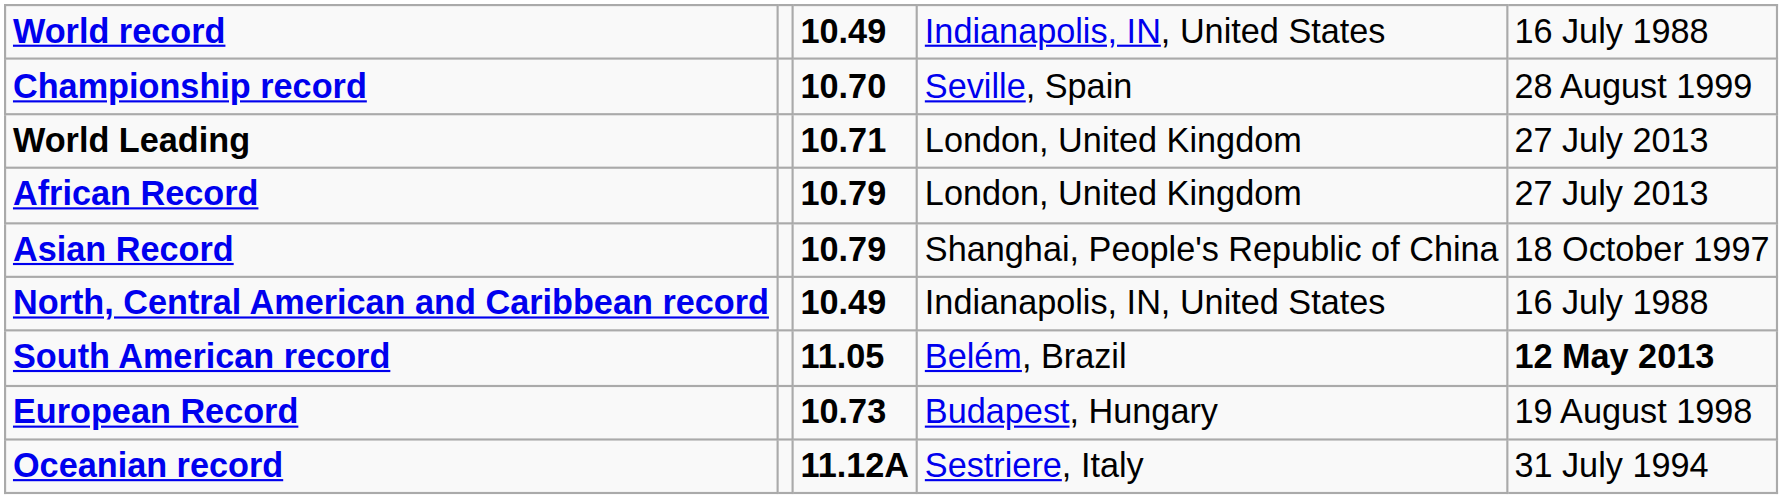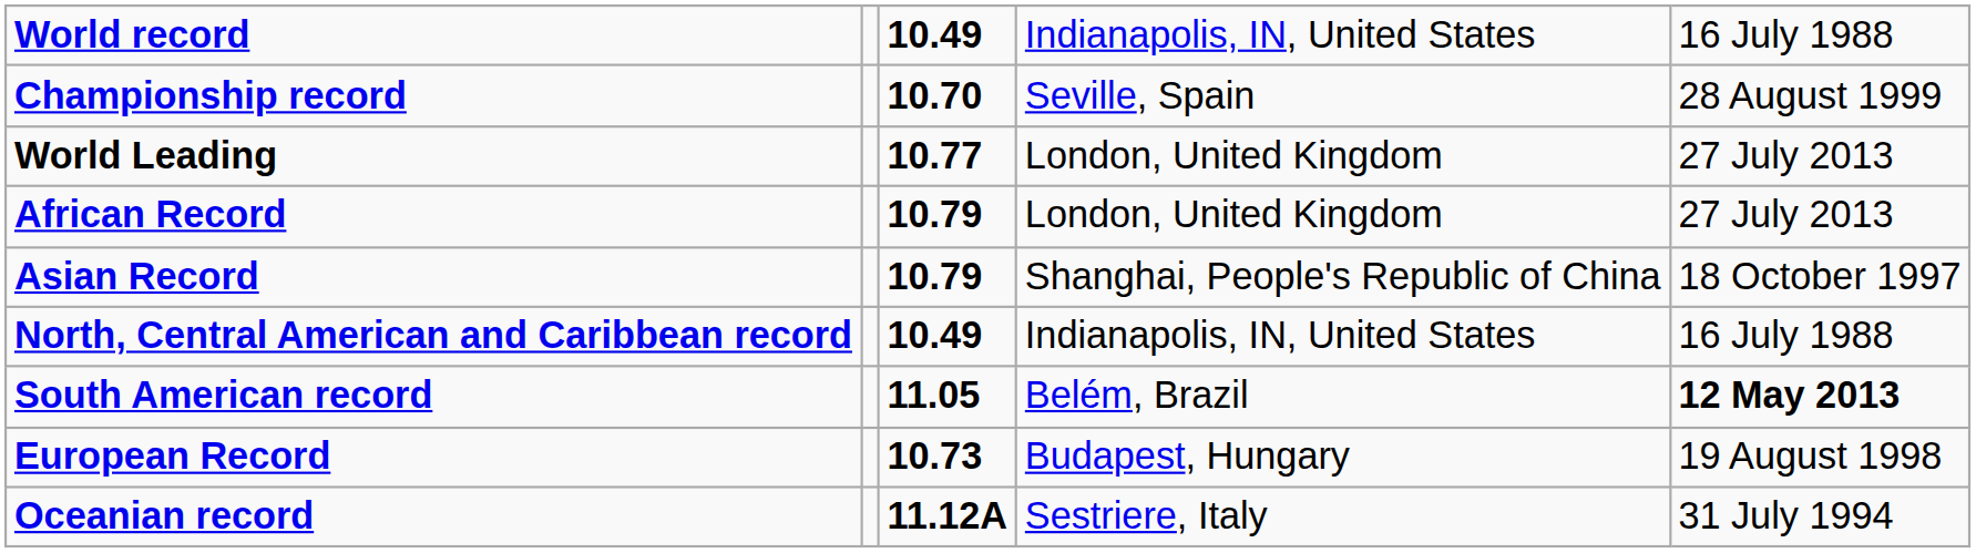 <table class="wikitable">
 <tr>
 <td><strong><a href='#'>World record</a></strong></td>
 <td></td>
 <td><strong>10.49</strong></td>
 <td><a href='#'>Indianapolis, IN</a>, United States</td>
 <td>16 July 1988</td>
 </tr>
 <tr>
 <td><strong><a href='#'>Championship record</a></strong></td>
 <td></td>
 <td><strong>10.70</strong></td>
 <td><a href='#'>Seville</a>, Spain</td>
 <td>28 August 1999</td>
 </tr>
 <tr>
 <td><strong>World Leading</strong></td>
 <td></td>
-<td><strong>10.71</strong></td>
+<td><strong>10.77</strong></td>
 <td>London, United Kingdom</td>
 <td>27 July 2013</td>
 </tr>
 <tr>
 <td><strong><a href='#'>African Record</a></strong></td>
 <td></td>
 <td><strong>10.79</strong></td>
 <td>London, United Kingdom</td>
 <td>27 July 2013</td>
 </tr>
 <tr>
 <td><strong><a href='#'>Asian Record</a></strong></td>
 <td></td>
 <td><strong>10.79</strong></td>
 <td>Shanghai, People's Republic of China</td>
 <td>18 October 1997</td>
 </tr>
 <tr>
 <td><strong><a href='#'>North, Central American and Caribbean record</a></strong></td>
 <td></td>
 <td><strong>10.49</strong></td>
 <td>Indianapolis, IN, United States</td>
 <td>16 July 1988</td>
 </tr>
 <tr>
 <td><strong><a href='#'>South American record</a></strong></td>
 <td></td>
 <td><strong>11.05</strong></td>
 <td><a href='#'>Belém</a>, Brazil</td>
 <td><strong>12 May 2013</strong></td>
 </tr>
 <tr>
 <td><strong><a href='#'>European Record</a></strong></td>
 <td></td>
 <td><strong>10.73</strong></td>
 <td><a href='#'>Budapest</a>, Hungary</td>
 <td>19 August 1998</td>
 </tr>
 <tr>
 <td><strong><a href='#'>Oceanian record</a></strong></td>
 <td></td>
 <td><strong>11.12A</strong></td>
 <td><a href='#'>Sestriere</a>, Italy</td>
 <td>31 July 1994</td>
 </tr>
 </table>
